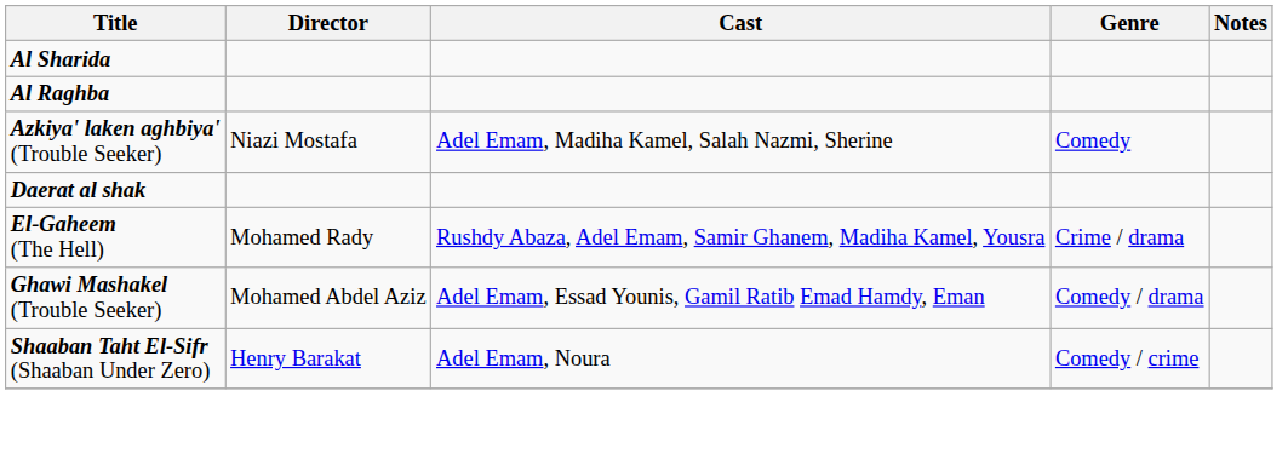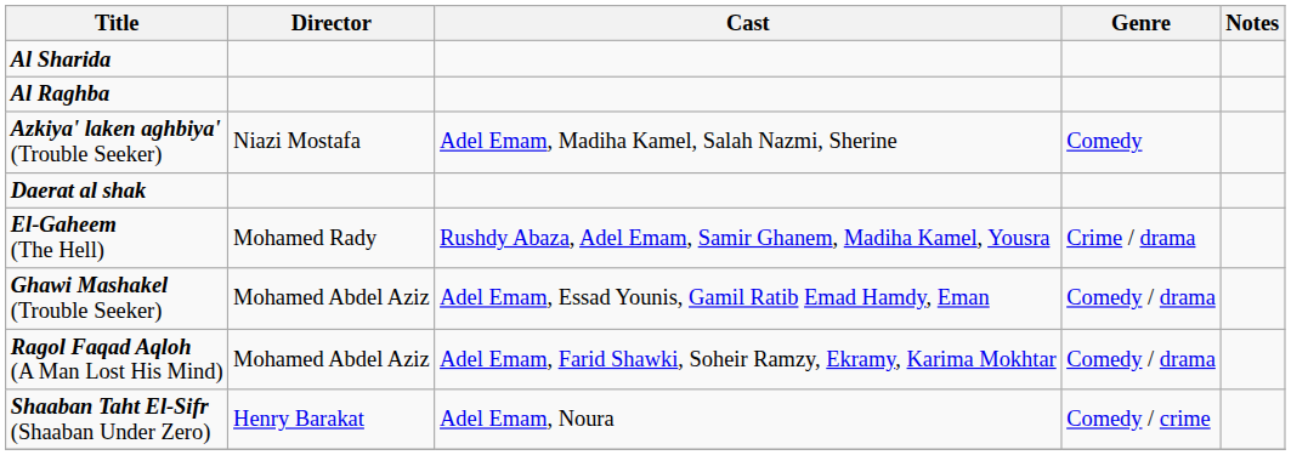 <table class="wikitable">
 <tr>
 <th>Title</th>
 <th>Director</th>
 <th>Cast</th>
 <th>Genre</th>
 <th>Notes</th>
 </tr>
 <tr>
 <td><strong><em>Al Sharida</em></strong></td>
 <td></td>
 <td></td>
 <td></td>
 <td></td>
 </tr>
 <tr>
 <td><strong><em>Al Raghba</em></strong></td>
 <td></td>
 <td></td>
 <td></td>
 <td></td>
 </tr>
 <tr>
 <td><strong><em>Azkiya' laken aghbiya' </em></strong><br>(Trouble Seeker)</td>
 <td>Niazi Mostafa</td>
 <td><a href='#'>Adel Emam</a>, Madiha Kamel, Salah Nazmi, Sherine</td>
 <td><a href='#'>Comedy</a></td>
 <td></td>
 </tr>
 <tr>
 <td><strong><em>Daerat al shak</em></strong></td>
 <td></td>
 <td></td>
 <td></td>
 <td></td>
 </tr>
 <tr>
 <td><strong><em>El-Gaheem</em></strong><br>(The Hell)</td>
 <td>Mohamed Rady</td>
 <td><a href='#'>Rushdy Abaza</a>, <a href='#'>Adel Emam</a>, <a href='#'>Samir Ghanem</a>, <a href='#'>Madiha Kamel</a>, <a href='#'>Yousra</a></td>
 <td><a href='#'>Crime</a> / <a href='#'>drama</a></td>
 <td></td>
 </tr>
 <tr>
 <td><strong><em>Ghawi Mashakel</em></strong><br>(Trouble Seeker)</td>
 <td>Mohamed Abdel Aziz</td>
 <td><a href='#'>Adel Emam</a>, Essad Younis, <a href='#'>Gamil Ratib</a> <a href='#'>Emad Hamdy</a>, <a href='#'>Eman</a></td>
 <td><a href='#'>Comedy</a> / <a href='#'>drama</a></td>
 <td></td>
 </tr>
 <tr>
+<td><strong><em> Ragol Faqad Aqloh</em></strong><br>(A Man Lost His Mind)</td>
+<td>Mohamed Abdel Aziz</td>
+<td><a href='#'>Adel Emam</a>, <a href='#'>Farid Shawki</a>,  Soheir Ramzy, <a href='#'>Ekramy</a>,  <a href='#'>Karima Mokhtar</a></td>
+<td><a href='#'>Comedy</a> / <a href='#'>drama</a></td>
+<td></td>
+</tr>
+<tr>
 <td><strong><em>Shaaban Taht El-Sifr</em></strong><br>(Shaaban Under Zero)</td>
 <td><a href='#'>Henry Barakat</a></td>
 <td><a href='#'>Adel Emam</a>, Noura</td>
 <td><a href='#'>Comedy</a> / <a href='#'>crime</a></td>
 <td></td>
 </tr>
 <tr>
 </tr>
 </table>
